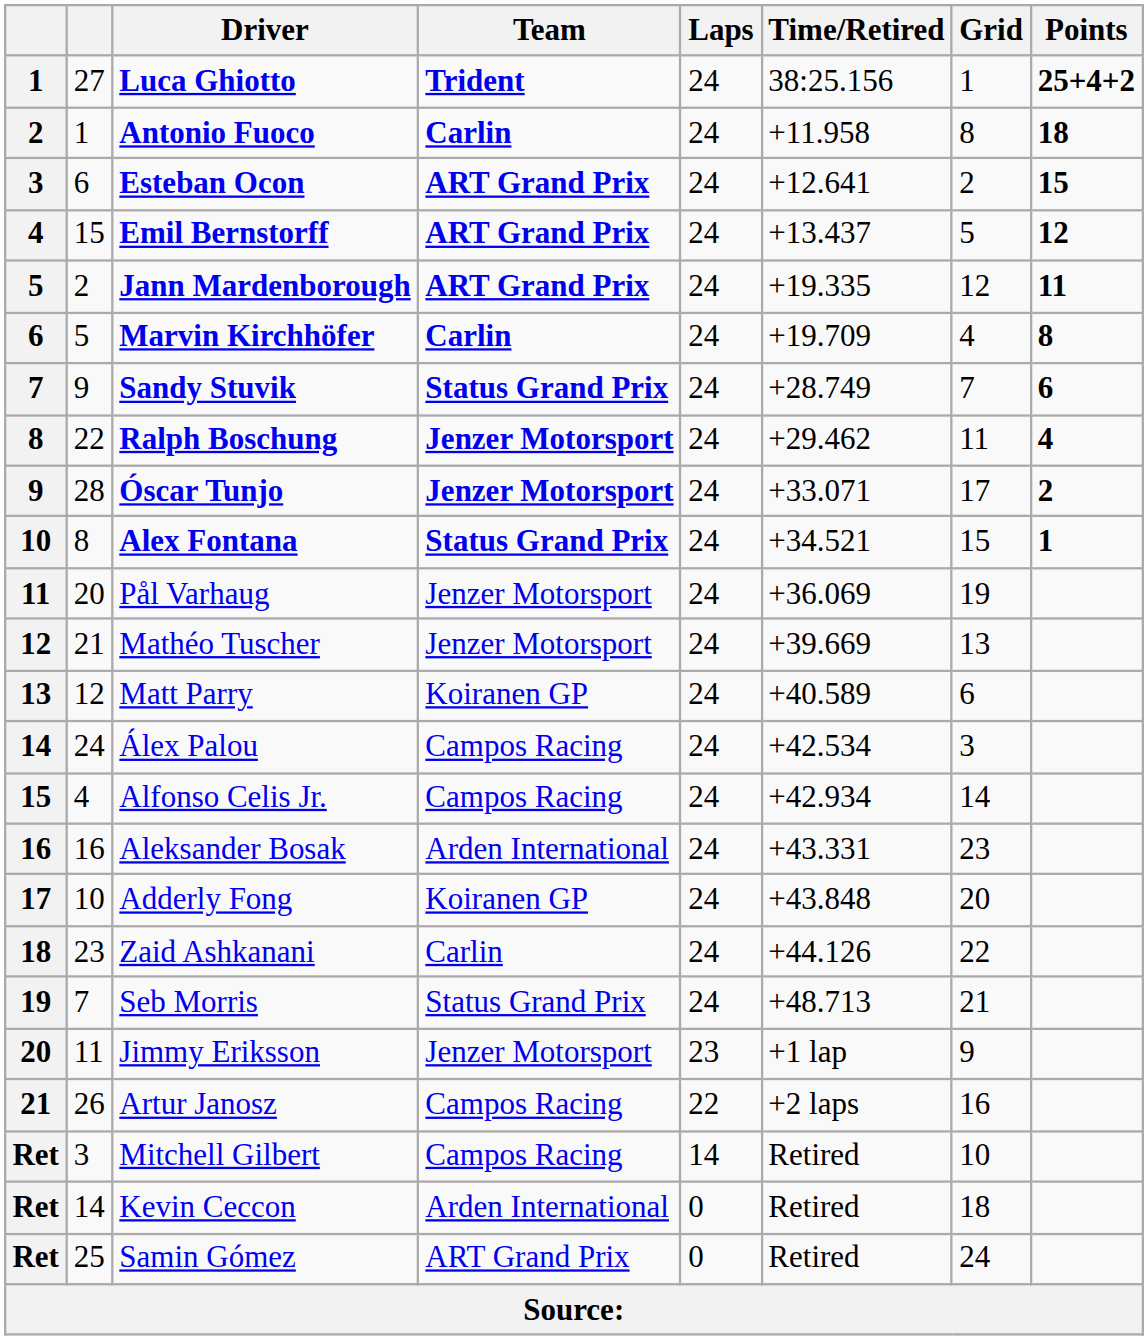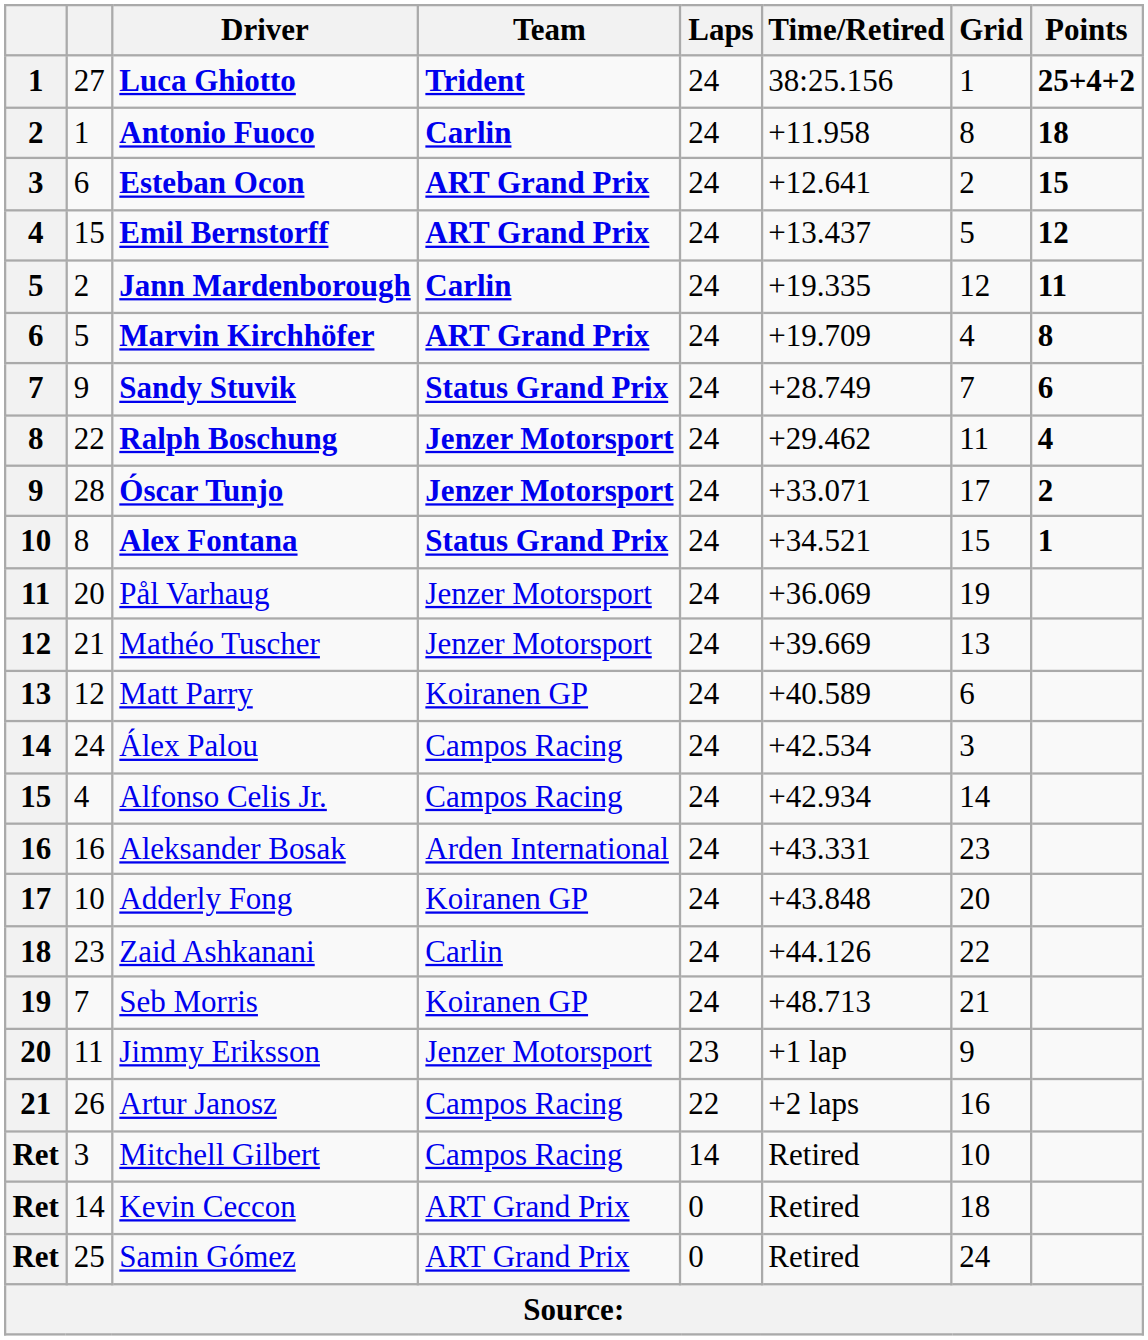 <table class="wikitable" style="font-size:85%">
 <tr>
 <th></th>
 <th></th>
 <th>Driver</th>
 <th>Team</th>
 <th>Laps</th>
 <th>Time/Retired</th>
 <th>Grid</th>
 <th>Points</th>
 </tr>
 <tr>
 <th>1</th>
 <td>27</td>
 <td> <strong><a href='#'>Luca Ghiotto</a></strong></td>
 <td><strong><a href='#'>Trident</a></strong></td>
 <td>24</td>
 <td>38:25.156</td>
 <td>1</td>
 <td><strong>25+4+2</strong></td>
 </tr>
 <tr>
 <th>2</th>
 <td>1</td>
 <td> <strong><a href='#'>Antonio Fuoco</a></strong></td>
 <td><strong><a href='#'>Carlin</a></strong></td>
 <td>24</td>
 <td>+11.958</td>
 <td>8</td>
 <td><strong>18</strong></td>
 </tr>
 <tr>
 <th>3</th>
 <td>6</td>
 <td> <strong><a href='#'>Esteban Ocon</a></strong></td>
 <td><strong><a href='#'>ART Grand Prix</a></strong></td>
 <td>24</td>
 <td>+12.641</td>
 <td>2</td>
 <td><strong>15</strong></td>
 </tr>
 <tr>
 <th>4</th>
 <td>15</td>
 <td> <strong><a href='#'>Emil Bernstorff</a></strong></td>
 <td><strong><a href='#'>ART Grand Prix</a></strong></td>
 <td>24</td>
 <td>+13.437</td>
 <td>5</td>
 <td><strong>12</strong></td>
 </tr>
 <tr>
 <th>5</th>
 <td>2</td>
 <td> <strong><a href='#'>Jann Mardenborough</a></strong></td>
-<td><strong><a href='#'>ART Grand Prix</a></strong></td>
+<td><strong><a href='#'>Carlin</a></strong></td>
 <td>24</td>
 <td>+19.335</td>
 <td>12</td>
 <td><strong>11</strong></td>
 </tr>
 <tr>
 <th>6</th>
 <td>5</td>
 <td> <strong><a href='#'>Marvin Kirchhöfer</a></strong></td>
-<td><strong><a href='#'>Carlin</a></strong></td>
+<td><strong><a href='#'>ART Grand Prix</a></strong></td>
 <td>24</td>
 <td>+19.709</td>
 <td>4</td>
 <td><strong>8</strong></td>
 </tr>
 <tr>
 <th>7</th>
 <td>9</td>
 <td> <strong><a href='#'>Sandy Stuvik</a></strong></td>
 <td><strong><a href='#'>Status Grand Prix</a></strong></td>
 <td>24</td>
 <td>+28.749</td>
 <td>7</td>
 <td><strong>6</strong></td>
 </tr>
 <tr>
 <th>8</th>
 <td>22</td>
 <td> <strong><a href='#'>Ralph Boschung</a></strong></td>
 <td><strong><a href='#'>Jenzer Motorsport</a></strong></td>
 <td>24</td>
 <td>+29.462</td>
 <td>11</td>
 <td><strong>4</strong></td>
 </tr>
 <tr>
 <th>9</th>
 <td>28</td>
 <td> <strong><a href='#'>Óscar Tunjo</a></strong></td>
 <td><strong><a href='#'>Jenzer Motorsport</a></strong></td>
 <td>24</td>
 <td>+33.071</td>
 <td>17</td>
 <td><strong>2</strong></td>
 </tr>
 <tr>
 <th>10</th>
 <td>8</td>
 <td> <strong><a href='#'>Alex Fontana</a></strong></td>
 <td><strong><a href='#'>Status Grand Prix</a></strong></td>
 <td>24</td>
 <td>+34.521</td>
 <td>15</td>
 <td><strong>1</strong></td>
 </tr>
 <tr>
 <th>11</th>
 <td>20</td>
 <td> <a href='#'>Pål Varhaug</a></td>
 <td><a href='#'>Jenzer Motorsport</a></td>
 <td>24</td>
 <td>+36.069</td>
 <td>19</td>
 <td></td>
 </tr>
 <tr>
 <th>12</th>
 <td>21</td>
 <td> <a href='#'>Mathéo Tuscher</a></td>
 <td><a href='#'>Jenzer Motorsport</a></td>
 <td>24</td>
 <td>+39.669</td>
 <td>13</td>
 <td></td>
 </tr>
 <tr>
 <th>13</th>
 <td>12</td>
 <td> <a href='#'>Matt Parry</a></td>
 <td><a href='#'>Koiranen GP</a></td>
 <td>24</td>
 <td>+40.589</td>
 <td>6</td>
 <td></td>
 </tr>
 <tr>
 <th>14</th>
 <td>24</td>
 <td> <a href='#'>Álex Palou</a></td>
 <td><a href='#'>Campos Racing</a></td>
 <td>24</td>
 <td>+42.534</td>
 <td>3</td>
 <td></td>
 </tr>
 <tr>
 <th>15</th>
 <td>4</td>
 <td> <a href='#'>Alfonso Celis Jr.</a></td>
 <td><a href='#'>Campos Racing</a></td>
 <td>24</td>
 <td>+42.934</td>
 <td>14</td>
 <td></td>
 </tr>
 <tr>
 <th>16</th>
 <td>16</td>
 <td> <a href='#'>Aleksander Bosak</a></td>
 <td><a href='#'>Arden International</a></td>
 <td>24</td>
 <td>+43.331</td>
 <td>23</td>
 <td></td>
 </tr>
 <tr>
 <th>17</th>
 <td>10</td>
 <td> <a href='#'>Adderly Fong</a></td>
 <td><a href='#'>Koiranen GP</a></td>
 <td>24</td>
 <td>+43.848</td>
 <td>20</td>
 <td></td>
 </tr>
 <tr>
 <th>18</th>
 <td>23</td>
 <td> <a href='#'>Zaid Ashkanani</a></td>
 <td><a href='#'>Carlin</a></td>
 <td>24</td>
 <td>+44.126</td>
 <td>22</td>
 <td></td>
 </tr>
 <tr>
 <th>19</th>
 <td>7</td>
 <td> <a href='#'>Seb Morris</a></td>
-<td><a href='#'>Status Grand Prix</a></td>
+<td><a href='#'>Koiranen GP</a></td>
 <td>24</td>
 <td>+48.713</td>
 <td>21</td>
 <td></td>
 </tr>
 <tr>
 <th>20</th>
 <td>11</td>
 <td> <a href='#'>Jimmy Eriksson</a></td>
 <td><a href='#'>Jenzer Motorsport</a></td>
 <td>23</td>
 <td>+1 lap</td>
 <td>9</td>
 <td></td>
 </tr>
 <tr>
 <th>21</th>
 <td>26</td>
 <td> <a href='#'>Artur Janosz</a></td>
 <td><a href='#'>Campos Racing</a></td>
 <td>22</td>
 <td>+2 laps</td>
 <td>16</td>
 <td></td>
 </tr>
 <tr>
 <th>Ret</th>
 <td>3</td>
 <td> <a href='#'>Mitchell Gilbert</a></td>
 <td><a href='#'>Campos Racing</a></td>
 <td>14</td>
 <td>Retired</td>
 <td>10</td>
 <td></td>
 </tr>
 <tr>
 <th>Ret</th>
 <td>14</td>
 <td> <a href='#'>Kevin Ceccon</a></td>
-<td><a href='#'>Arden International</a></td>
+<td><a href='#'>ART Grand Prix</a></td>
 <td>0</td>
 <td>Retired</td>
 <td>18</td>
 <td></td>
 </tr>
 <tr>
 <th>Ret</th>
 <td>25</td>
 <td> <a href='#'>Samin Gómez</a></td>
 <td><a href='#'>ART Grand Prix</a></td>
 <td>0</td>
 <td>Retired</td>
 <td>24</td>
 <td></td>
 </tr>
 <tr>
 <th colspan="8">Source:</th>
 </tr>
 </table>
